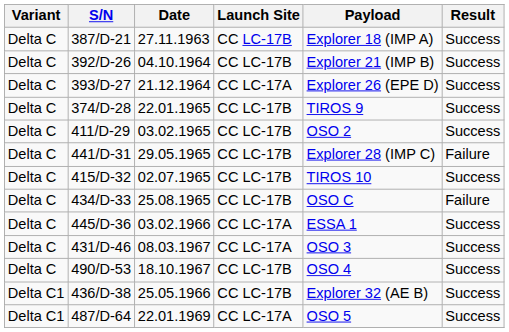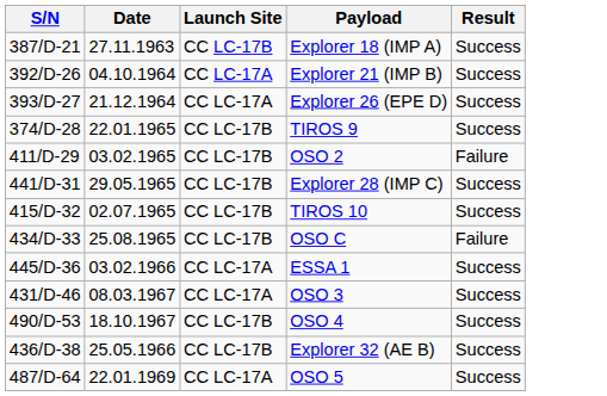 <table class="wikitable sortable">
 <tr>
-<th>Variant</th>
 <th><a href='#'>S/N</a></th>
 <th>Date</th>
 <th>Launch Site</th>
 <th>Payload</th>
 <th>Result</th>
 </tr>
 <tr>
-<td>Delta C</td>
 <td>387/D-21</td>
 <td>27.11.1963</td>
 <td>CC <a href='#'>LC-17B</a></td>
 <td><a href='#'>Explorer 18</a> (IMP A)</td>
 <td>Success</td>
 </tr>
 <tr>
-<td>Delta C</td>
 <td>392/D-26</td>
 <td>04.10.1964</td>
-<td>CC LC-17B</td>
+<td>CC <a href='#'>LC-17A</a></td>
 <td><a href='#'>Explorer 21</a> (IMP B)</td>
 <td>Success</td>
 </tr>
 <tr>
-<td>Delta C</td>
 <td>393/D-27</td>
 <td>21.12.1964</td>
 <td>CC LC-17A</td>
 <td><a href='#'>Explorer 26</a> (EPE D)</td>
 <td>Success</td>
 </tr>
 <tr>
-<td>Delta C</td>
 <td>374/D-28</td>
 <td>22.01.1965</td>
 <td>CC LC-17B</td>
 <td><a href='#'>TIROS 9</a></td>
 <td>Success</td>
 </tr>
 <tr>
-<td>Delta C</td>
 <td>411/D-29</td>
 <td>03.02.1965</td>
 <td>CC LC-17B</td>
 <td><a href='#'>OSO 2</a></td>
-<td>Success</td>
+<td>Failure</td>
 </tr>
 <tr>
-<td>Delta C</td>
 <td>441/D-31</td>
 <td>29.05.1965</td>
 <td>CC LC-17B</td>
 <td><a href='#'>Explorer 28</a> (IMP C)</td>
-<td>Failure</td>
+<td>Success</td>
 </tr>
 <tr>
-<td>Delta C</td>
 <td>415/D-32</td>
 <td>02.07.1965</td>
 <td>CC LC-17B</td>
 <td><a href='#'>TIROS 10</a></td>
 <td>Success</td>
 </tr>
 <tr>
-<td>Delta C</td>
 <td>434/D-33</td>
 <td>25.08.1965</td>
 <td>CC LC-17B</td>
 <td><a href='#'>OSO C</a></td>
 <td>Failure</td>
 </tr>
 <tr>
-<td>Delta C</td>
 <td>445/D-36</td>
 <td>03.02.1966</td>
 <td>CC LC-17A</td>
 <td><a href='#'>ESSA 1</a></td>
 <td>Success</td>
 </tr>
 <tr>
-<td>Delta C</td>
 <td>431/D-46</td>
 <td>08.03.1967</td>
 <td>CC LC-17A</td>
 <td><a href='#'>OSO 3</a></td>
 <td>Success</td>
 </tr>
 <tr>
-<td>Delta C</td>
 <td>490/D-53</td>
 <td>18.10.1967</td>
 <td>CC LC-17B</td>
 <td><a href='#'>OSO 4</a></td>
 <td>Success</td>
 </tr>
 <tr>
-<td>Delta C1</td>
 <td>436/D-38</td>
 <td>25.05.1966</td>
 <td>CC LC-17B</td>
 <td><a href='#'>Explorer 32</a> (AE B)</td>
 <td>Success</td>
 </tr>
 <tr>
-<td>Delta C1</td>
 <td>487/D-64</td>
 <td>22.01.1969</td>
 <td>CC LC-17A</td>
 <td><a href='#'>OSO 5</a></td>
 <td>Success</td>
 </tr>
 </table>
